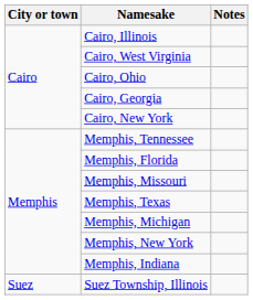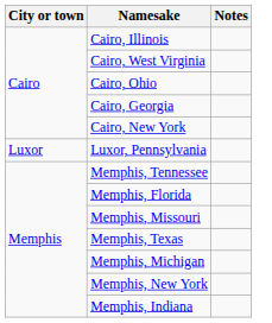 <table class="wikitable">
 <tr>
 <th>City or town</th>
 <th>Namesake</th>
 <th>Notes</th>
 </tr>
 <tr>
 <td rowspan="5"><a href='#'>Cairo</a></td>
 <td><a href='#'>Cairo, Illinois</a></td>
 <td></td>
 </tr>
 <tr>
 <td><a href='#'>Cairo, West Virginia</a></td>
 <td></td>
 </tr>
 <tr>
 <td><a href='#'>Cairo, Ohio</a></td>
 <td></td>
 </tr>
 <tr>
 <td><a href='#'>Cairo, Georgia</a></td>
 <td></td>
 </tr>
 <tr>
 <td><a href='#'>Cairo, New York</a></td>
+<td></td>
+</tr>
+<tr>
+<td><a href='#'>Luxor</a></td>
+<td><a href='#'>Luxor, Pennsylvania</a></td>
 <td></td>
 </tr>
 <tr>
 <td rowspan="7"><a href='#'>Memphis</a></td>
 <td><a href='#'>Memphis, Tennessee</a></td>
 <td></td>
 </tr>
 <tr>
 <td><a href='#'>Memphis, Florida</a></td>
 <td></td>
 </tr>
 <tr>
 <td><a href='#'>Memphis, Missouri</a></td>
 <td></td>
 </tr>
 <tr>
 <td><a href='#'>Memphis, Texas</a></td>
 <td></td>
 </tr>
 <tr>
 <td><a href='#'>Memphis, Michigan</a></td>
 <td></td>
 </tr>
 <tr>
 <td><a href='#'>Memphis, New York</a></td>
 <td></td>
 </tr>
 <tr>
 <td><a href='#'>Memphis, Indiana</a></td>
 <td></td>
 </tr>
-<tr [West Memphis Arkansas>
-<td><a href='#'>Suez</a></td>
-<td><a href='#'>Suez Township, Illinois</a></td>
-<td></td>
-</tr>
 </table>
